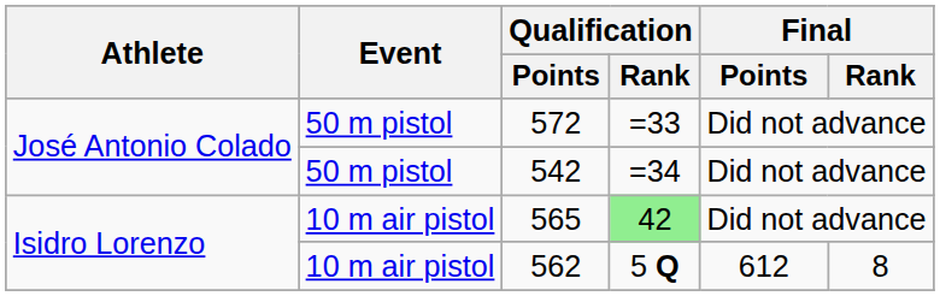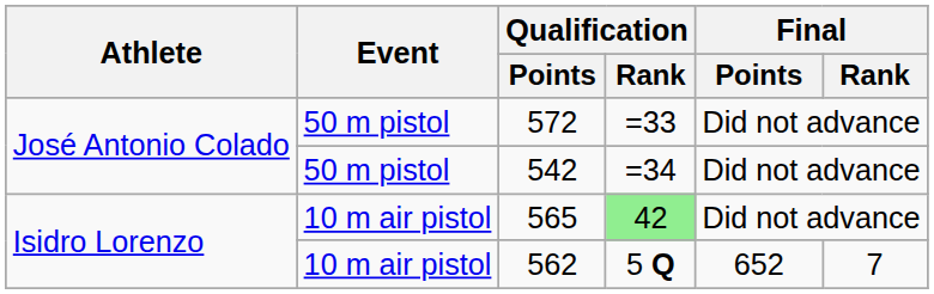 <table class="wikitable" style="font-size:90%">
 <tr>
 <th rowspan="2">Athlete</th>
 <th rowspan="2">Event</th>
 <th colspan=2>Qualification</th>
 <th colspan=2>Final</th>
 </tr>
 <tr style="font-size:95%">
 <th>Points</th>
 <th>Rank</th>
 <th>Points</th>
 <th>Rank</th>
 </tr>
 <tr align=center>
 <td align=left rowspan=2><a href='#'>José Antonio Colado</a></td>
 <td align=left><a href='#'>50 m pistol</a></td>
 <td>572</td>
 <td>=33</td>
 <td colspan=2>Did not advance</td>
 </tr>
 <tr align=center>
 <td align=left><a href='#'>50 m pistol</a></td>
 <td>542</td>
 <td>=34</td>
 <td colspan=2>Did not advance</td>
 </tr>
 <tr align=center>
 <td align=left rowspan=2><a href='#'>Isidro Lorenzo</a></td>
 <td align=left><a href='#'>10 m air pistol</a></td>
 <td>565</td>
 <td style="background: lightgreen;">42</td>
 <td colspan=2>Did not advance</td>
 </tr>
 <tr align=center>
 <td align=left><a href='#'>10 m air pistol</a></td>
 <td>562</td>
 <td>5 <strong>Q</strong></td>
-<td>612</td>
-<td>8</td>
+<td>652</td>
+<td>7</td>
 </tr>
 </table>
